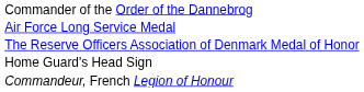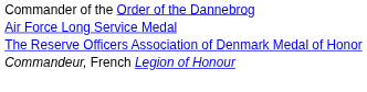 <table>
 <tr>
 <td></td>
 <td>Commander of the <a href='#'>Order of the Dannebrog</a></td>
 </tr>
 <tr>
 <td></td>
 <td><a href='#'>Air Force Long Service Medal</a></td>
 </tr>
 <tr>
 <td></td>
 <td><a href='#'>The Reserve Officers Association of Denmark Medal of Honor</a></td>
 </tr>
 <tr>
 <td></td>
-<td>Home Guard's Head Sign</td>
-</tr>
-<tr>
-<td></td>
 <td><em>Commandeur,</em> French <em><a href='#'>Legion of Honour</a></em></td>
 </tr>
 </table>
